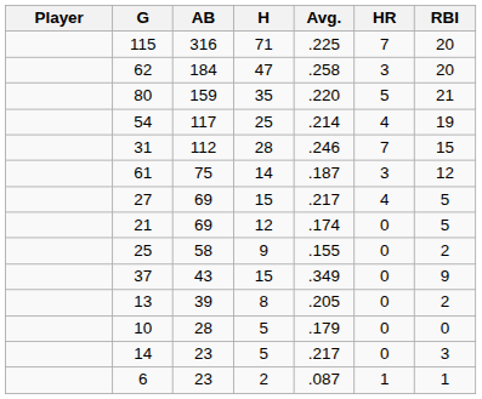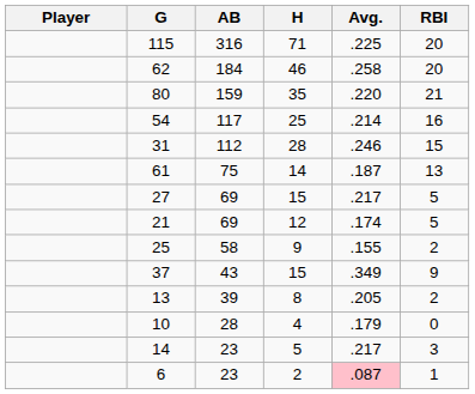 <table class="wikitable sortable">
 <tr>
 <th bgcolor="#DDDDFF" width="16%">Player</th>
 <th bgcolor="#DDDDFF" width="9%">G</th>
 <th bgcolor="#DDDDFF" width="9%">AB</th>
 <th bgcolor="#DDDDFF" width="9%">H</th>
 <th bgcolor="#DDDDFF" width="9%">Avg.</th>
-<th bgcolor="#DDDDFF" width="9%">HR</th>
 <th bgcolor="#DDDDFF" width="9%">RBI</th>
 </tr>
 <tr align="center">
 <td></td>
 <td>115</td>
 <td>316</td>
 <td>71</td>
 <td>.225</td>
-<td>7</td>
 <td>20</td>
 </tr>
 <tr align="center">
 <td></td>
 <td>62</td>
 <td>184</td>
-<td>47</td>
+<td>46</td>
 <td>.258</td>
-<td>3</td>
 <td>20</td>
 </tr>
 <tr align="center">
 <td></td>
 <td>80</td>
 <td>159</td>
 <td>35</td>
 <td>.220</td>
-<td>5</td>
 <td>21</td>
 </tr>
 <tr align="center">
 <td></td>
 <td>54</td>
 <td>117</td>
 <td>25</td>
 <td>.214</td>
-<td>4</td>
-<td>19</td>
+<td>16</td>
 </tr>
 <tr align="center">
 <td></td>
 <td>31</td>
 <td>112</td>
 <td>28</td>
 <td>.246</td>
-<td>7</td>
 <td>15</td>
 </tr>
 <tr align="center">
 <td></td>
 <td>61</td>
 <td>75</td>
 <td>14</td>
 <td>.187</td>
-<td>3</td>
-<td>12</td>
+<td>13</td>
 </tr>
 <tr align="center">
 <td></td>
 <td>27</td>
 <td>69</td>
 <td>15</td>
 <td>.217</td>
-<td>4</td>
 <td>5</td>
 </tr>
 <tr align="center">
 <td></td>
 <td>21</td>
 <td>69</td>
 <td>12</td>
 <td>.174</td>
-<td>0</td>
 <td>5</td>
 </tr>
 <tr align="center">
 <td></td>
 <td>25</td>
 <td>58</td>
 <td>9</td>
 <td>.155</td>
-<td>0</td>
 <td>2</td>
 </tr>
 <tr align="center">
 <td></td>
 <td>37</td>
 <td>43</td>
 <td>15</td>
 <td>.349</td>
-<td>0</td>
 <td>9</td>
 </tr>
 <tr align="center">
 <td></td>
 <td>13</td>
 <td>39</td>
 <td>8</td>
 <td>.205</td>
-<td>0</td>
 <td>2</td>
 </tr>
 <tr align="center">
 <td></td>
 <td>10</td>
 <td>28</td>
-<td>5</td>
+<td>4</td>
 <td>.179</td>
-<td>0</td>
 <td>0</td>
 </tr>
 <tr align="center">
 <td></td>
 <td>14</td>
 <td>23</td>
 <td>5</td>
 <td>.217</td>
-<td>0</td>
 <td>3</td>
 </tr>
 <tr align="center">
 <td></td>
 <td>6</td>
 <td>23</td>
 <td>2</td>
-<td>.087</td>
-<td>1</td>
+<td style="background: pink;">.087</td>
 <td>1</td>
 </tr>
 </table>
